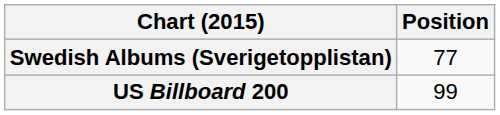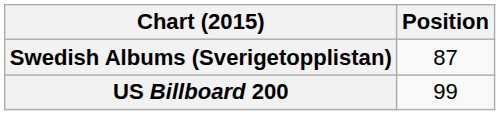 <table class="wikitable sortable plainrowheaders" style="text-align:center">
 <tr>
 <th scope="col">Chart (2015)</th>
 <th scope="col">Position</th>
 </tr>
 <tr>
 <th scope="row">Swedish Albums (Sverigetopplistan)</th>
-<td>77</td>
+<td>87</td>
 </tr>
 <tr>
 <th scope="row">US <em>Billboard</em> 200</th>
 <td>99</td>
 </tr>
 </table>
